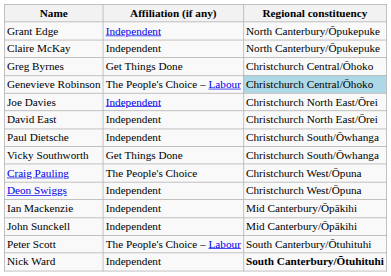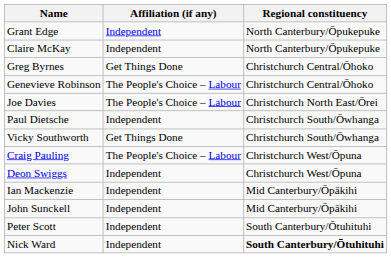 <table class="wikitable">
 <tr>
 <th>Name</th>
 <th>Affiliation (if any)</th>
 <th>Regional constituency</th>
 </tr>
 <tr>
 <td>Grant Edge</td>
 <td><a href='#'>Independent</a></td>
 <td>North Canterbury/Ōpukepuke</td>
 </tr>
 <tr>
 <td>Claire McKay</td>
 <td>Independent</td>
 <td>North Canterbury/Ōpukepuke</td>
 </tr>
 <tr>
 <td>Greg Byrnes</td>
 <td>Get Things Done</td>
 <td>Christchurch Central/Ōhoko</td>
 </tr>
 <tr>
 <td>Genevieve Robinson</td>
 <td>The People's Choice – <a href='#'>Labour</a></td>
-<td style="background: lightblue;">Christchurch Central/Ōhoko</td>
+<td>Christchurch Central/Ōhoko</td>
 </tr>
 <tr>
 <td>Joe Davies</td>
-<td><a href='#'>Independent</a></td>
-<td>Christchurch North East/Ōrei</td>
-</tr>
-<tr>
-<td>David East</td>
-<td>Independent</td>
+<td>The People's Choice – <a href='#'>Labour</a></td>
 <td>Christchurch North East/Ōrei</td>
 </tr>
 <tr>
 <td>Paul Dietsche</td>
 <td>Independent</td>
 <td>Christchurch South/Ōwhanga</td>
 </tr>
 <tr>
 <td>Vicky Southworth</td>
 <td>Get Things Done</td>
 <td>Christchurch South/Ōwhanga</td>
 </tr>
 <tr>
 <td><a href='#'>Craig Pauling</a></td>
-<td>The People's Choice</td>
+<td>The People's Choice – <a href='#'>Labour</a></td>
 <td>Christchurch West/Ōpuna</td>
 </tr>
 <tr>
 <td><a href='#'>Deon Swiggs</a></td>
 <td>Independent</td>
 <td>Christchurch West/Ōpuna</td>
 </tr>
 <tr>
 <td>Ian Mackenzie</td>
 <td>Independent</td>
 <td>Mid Canterbury/Ōpākihi</td>
 </tr>
 <tr>
 <td>John Sunckell</td>
 <td>Independent</td>
 <td>Mid Canterbury/Ōpākihi</td>
 </tr>
 <tr>
 <td>Peter Scott</td>
-<td>The People's Choice – <a href='#'>Labour</a></td>
+<td>Independent</td>
 <td>South Canterbury/Ōtuhituhi</td>
 </tr>
 <tr>
 <td>Nick Ward</td>
 <td>Independent</td>
 <td><strong>South Canterbury/Ōtuhituhi</strong></td>
 </tr>
 </table>
